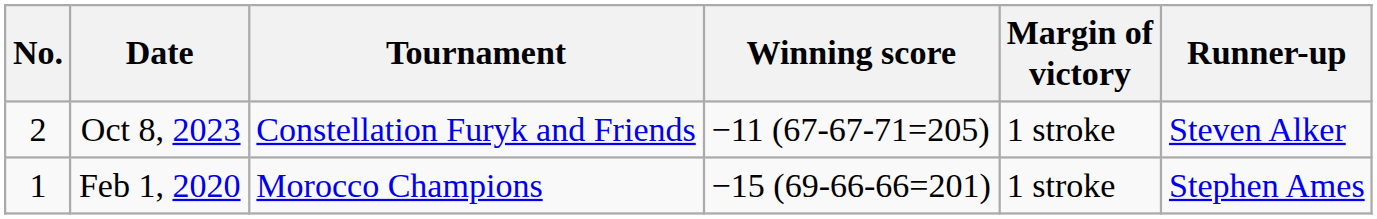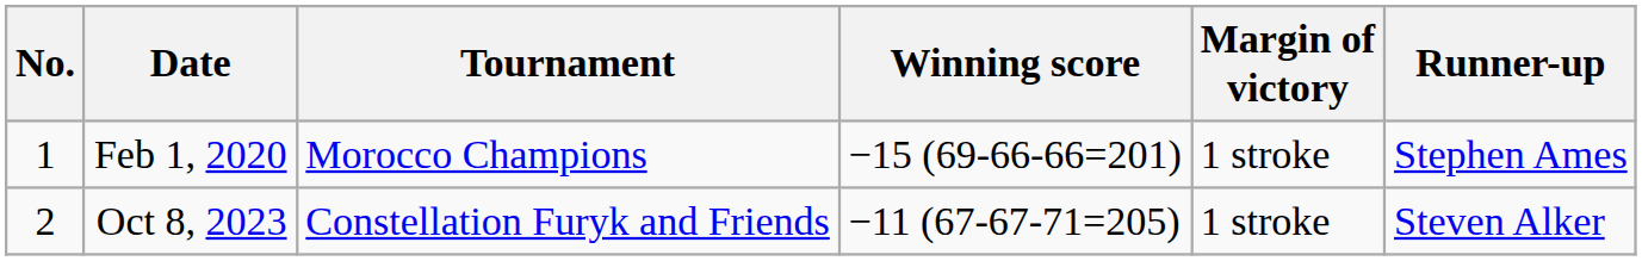 <table class="wikitable" style="font-size:95%;">
 <tr>
 <th>No.</th>
 <th>Date</th>
 <th>Tournament</th>
 <th>Winning score</th>
 <th>Margin of<br>victory</th>
 <th>Runner-up</th>
 </tr>
 <tr>
+<td align=center>1</td>
+<td align=right>Feb 1, <a href='#'>2020</a></td>
+<td><a href='#'>Morocco Champions</a></td>
+<td>−15 (69-66-66=201)</td>
+<td>1 stroke</td>
+<td> <a href='#'>Stephen Ames</a></td>
+</tr>
+<tr>
 <td align=center>2</td>
 <td align=right>Oct 8, <a href='#'>2023</a></td>
 <td><a href='#'>Constellation Furyk and Friends</a></td>
 <td>−11 (67-67-71=205)</td>
 <td>1 stroke</td>
 <td> <a href='#'>Steven Alker</a></td>
 </tr>
-<tr>
-<td align=center>1</td>
-<td align=right>Feb 1, <a href='#'>2020</a></td>
-<td><a href='#'>Morocco Champions</a></td>
-<td>−15 (69-66-66=201)</td>
-<td>1 stroke</td>
-<td> <a href='#'>Stephen Ames</a></td>
-</tr>
 </table>
